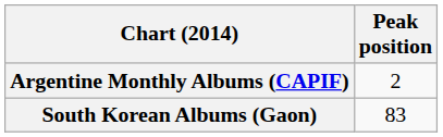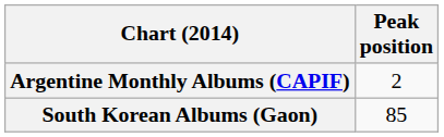 <table class="wikitable sortable plainrowheaders" style="text-align:center">
 <tr>
 <th scope="col">Chart (2014)</th>
 <th scope="col">Peak<br>position</th>
 </tr>
 <tr>
 <th scope="row">Argentine Monthly Albums (<a href='#'>CAPIF</a>)</th>
 <td>2</td>
 </tr>
 <tr>
 <th scope="row">South Korean Albums (Gaon)</th>
-<td>83</td>
+<td>85</td>
 </tr>
 </table>
